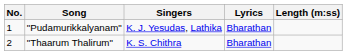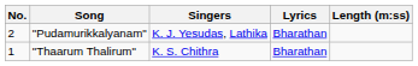 <table class="wikitable" style="font-size:95%;">
 <tr>
 <th>No.</th>
 <th>Song</th>
 <th>Singers</th>
 <th>Lyrics</th>
 <th>Length (m:ss)</th>
 </tr>
 <tr>
-<td>1</td>
+<td>2</td>
 <td>"Pudamurikkalyanam"</td>
 <td><a href='#'>K. J. Yesudas</a>, <a href='#'>Lathika</a></td>
 <td><a href='#'>Bharathan</a></td>
 <td></td>
 </tr>
 <tr>
-<td>2</td>
+<td>1</td>
 <td>"Thaarum Thalirum"</td>
 <td><a href='#'>K. S. Chithra</a></td>
 <td><a href='#'>Bharathan</a></td>
 <td></td>
 </tr>
 </table>
